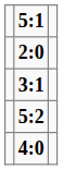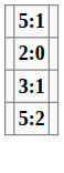 <table bgcolor="#f9f9f9" cellpadding="3" cellspacing="0" border="1" style="font-size: 95%; border: gray solid 1px; border-collapse: collapse; background: #f9f9f9;">
 <tr>
 <td><strong></strong></td>
 <td align="center"><strong>5:1</strong></td>
 <td></td>
 </tr>
 <tr>
 <td><strong></strong></td>
 <td align="center"><strong>2:0</strong></td>
 <td></td>
 </tr>
 <tr>
 <td><strong></strong></td>
 <td align="center"><strong>3:1</strong></td>
 <td></td>
 </tr>
 <tr>
 <td><strong></strong></td>
 <td align="center"><strong>5:2</strong></td>
 <td></td>
 </tr>
-<tr>
-<td><strong></strong></td>
-<td align="center"><strong>4:0</strong></td>
-<td></td>
-</tr>
 </table>
